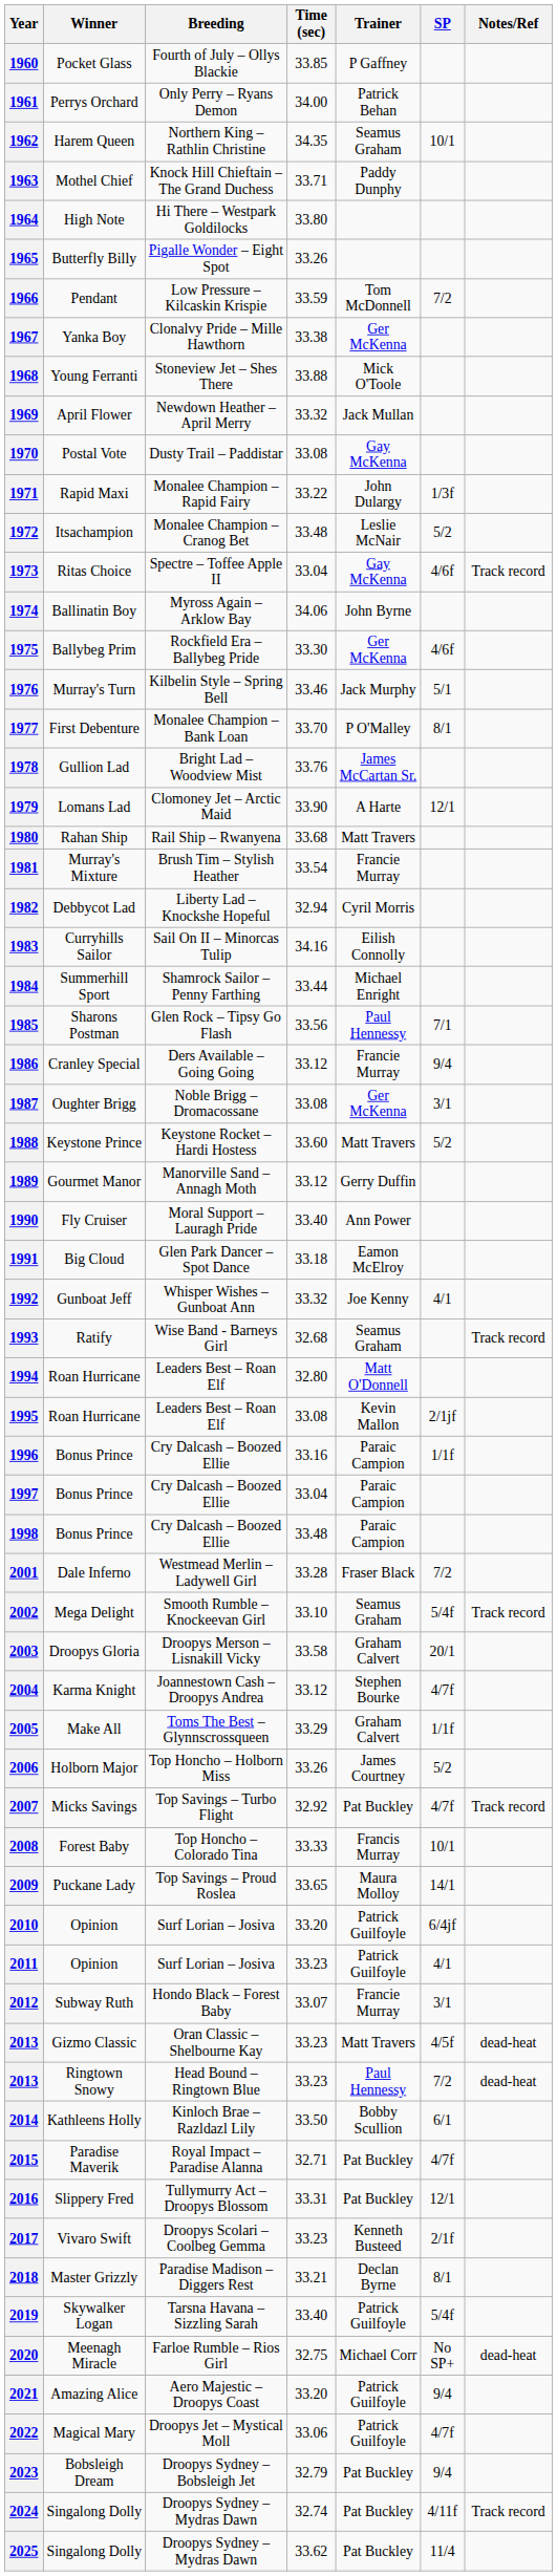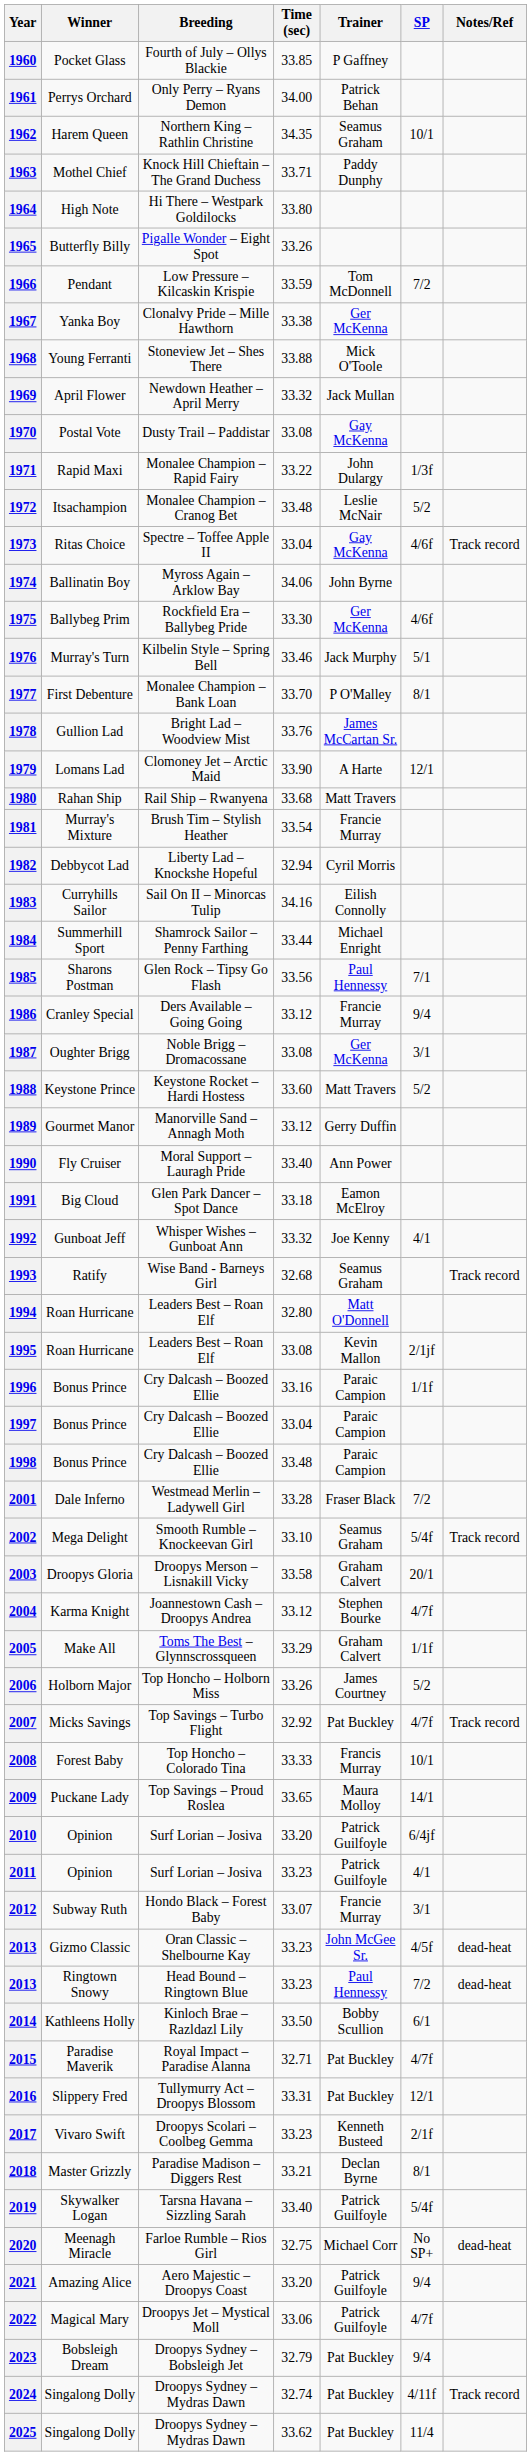 <table class="wikitable" style="text-align:center">
 <tr>
 <th width=50>Year</th>
 <th width=200>Winner</th>
 <th width=300>Breeding</th>
 <th width=100>Time (sec)</th>
 <th width=150>Trainer</th>
 <th width=80><a href='#'>SP</a></th>
 <th width=200>Notes/Ref</th>
 </tr>
 <tr>
 <th><a href='#'>1960</a></th>
 <td>Pocket Glass</td>
 <td>Fourth of July – Ollys Blackie</td>
 <td>33.85</td>
 <td>P Gaffney</td>
 <td></td>
 <td></td>
 </tr>
 <tr>
 <th><a href='#'>1961</a></th>
 <td>Perrys Orchard</td>
 <td>Only Perry – Ryans Demon</td>
 <td>34.00</td>
 <td>Patrick Behan</td>
 <td></td>
 <td></td>
 </tr>
 <tr>
 <th><a href='#'>1962</a></th>
 <td>Harem Queen</td>
 <td>Northern King – Rathlin Christine</td>
 <td>34.35</td>
 <td>Seamus Graham</td>
 <td>10/1</td>
 <td></td>
 </tr>
 <tr>
 <th><a href='#'>1963</a></th>
 <td>Mothel Chief</td>
 <td>Knock Hill Chieftain – The Grand Duchess</td>
 <td>33.71</td>
 <td>Paddy Dunphy</td>
 <td></td>
 <td></td>
 </tr>
 <tr>
 <th><a href='#'>1964</a></th>
 <td>High Note</td>
 <td>Hi There – Westpark Goldilocks</td>
 <td>33.80</td>
 <td></td>
 <td></td>
 <td></td>
 </tr>
 <tr>
 <th><a href='#'>1965</a></th>
 <td>Butterfly Billy</td>
 <td><a href='#'>Pigalle Wonder</a> – Eight Spot</td>
 <td>33.26</td>
 <td></td>
 <td></td>
 <td></td>
 </tr>
 <tr>
 <th><a href='#'>1966</a></th>
 <td>Pendant</td>
 <td>Low Pressure – Kilcaskin Krispie</td>
 <td>33.59</td>
 <td>Tom McDonnell</td>
 <td>7/2</td>
 <td></td>
 </tr>
 <tr>
 <th><a href='#'>1967</a></th>
 <td>Yanka Boy</td>
 <td>Clonalvy Pride – Mille Hawthorn</td>
 <td>33.38</td>
 <td><a href='#'>Ger McKenna</a></td>
 <td></td>
 <td></td>
 </tr>
 <tr>
 <th><a href='#'>1968</a></th>
 <td>Young Ferranti</td>
 <td>Stoneview Jet – Shes There</td>
 <td>33.88</td>
 <td>Mick O'Toole</td>
 <td></td>
 <td></td>
 </tr>
 <tr>
 <th><a href='#'>1969</a></th>
 <td>April Flower</td>
 <td>Newdown Heather – April Merry</td>
 <td>33.32</td>
 <td>Jack Mullan</td>
 <td></td>
 <td></td>
 </tr>
 <tr>
 <th><a href='#'>1970</a></th>
 <td>Postal Vote</td>
 <td>Dusty Trail – Paddistar</td>
 <td>33.08</td>
 <td><a href='#'>Gay McKenna</a></td>
 <td></td>
 <td></td>
 </tr>
 <tr>
 <th><a href='#'>1971</a></th>
 <td>Rapid Maxi</td>
 <td>Monalee Champion – Rapid Fairy</td>
 <td>33.22</td>
 <td>John Dulargy</td>
 <td>1/3f</td>
 <td></td>
 </tr>
 <tr>
 <th><a href='#'>1972</a></th>
 <td>Itsachampion</td>
 <td>Monalee Champion – Cranog Bet</td>
 <td>33.48</td>
 <td>Leslie McNair</td>
 <td>5/2</td>
 <td></td>
 </tr>
 <tr>
 <th><a href='#'>1973</a></th>
 <td>Ritas Choice</td>
 <td>Spectre – Toffee Apple II</td>
 <td>33.04</td>
 <td><a href='#'>Gay McKenna</a></td>
 <td>4/6f</td>
 <td>Track record</td>
 </tr>
 <tr>
 <th><a href='#'>1974</a></th>
 <td>Ballinatin Boy</td>
 <td>Myross Again – Arklow Bay</td>
 <td>34.06</td>
 <td>John Byrne</td>
 <td></td>
 <td></td>
 </tr>
 <tr>
 <th><a href='#'>1975</a></th>
 <td>Ballybeg Prim</td>
 <td>Rockfield Era – Ballybeg Pride</td>
 <td>33.30</td>
 <td><a href='#'>Ger McKenna</a></td>
 <td>4/6f</td>
 <td></td>
 </tr>
 <tr>
 <th><a href='#'>1976</a></th>
 <td>Murray's Turn</td>
 <td>Kilbelin Style – Spring Bell</td>
 <td>33.46</td>
 <td>Jack Murphy</td>
 <td>5/1</td>
 <td></td>
 </tr>
 <tr>
 <th><a href='#'>1977</a></th>
 <td>First Debenture</td>
 <td>Monalee Champion – Bank Loan</td>
 <td>33.70</td>
 <td>P O'Malley</td>
 <td>8/1</td>
 <td></td>
 </tr>
 <tr>
 <th><a href='#'>1978</a></th>
 <td>Gullion Lad</td>
 <td>Bright Lad – Woodview Mist</td>
 <td>33.76</td>
 <td><a href='#'>James McCartan Sr.</a></td>
 <td></td>
 <td></td>
 </tr>
 <tr>
 <th><a href='#'>1979</a></th>
 <td>Lomans Lad</td>
 <td>Clomoney Jet – Arctic Maid</td>
 <td>33.90</td>
 <td>A Harte</td>
 <td>12/1</td>
 <td></td>
 </tr>
 <tr>
 <th><a href='#'>1980</a></th>
 <td>Rahan Ship</td>
 <td>Rail Ship – Rwanyena</td>
 <td>33.68</td>
 <td>Matt Travers</td>
 <td></td>
 <td></td>
 </tr>
 <tr>
 <th><a href='#'>1981</a></th>
 <td>Murray's Mixture</td>
 <td>Brush Tim – Stylish Heather</td>
 <td>33.54</td>
 <td>Francie Murray</td>
 <td></td>
 <td></td>
 </tr>
 <tr>
 <th><a href='#'>1982</a></th>
 <td>Debbycot Lad</td>
 <td>Liberty Lad – Knockshe Hopeful</td>
 <td>32.94</td>
 <td>Cyril Morris</td>
 <td></td>
 <td></td>
 </tr>
 <tr>
 <th><a href='#'>1983</a></th>
 <td>Curryhills Sailor</td>
 <td>Sail On II – Minorcas Tulip</td>
 <td>34.16</td>
 <td>Eilish Connolly</td>
 <td></td>
 <td></td>
 </tr>
 <tr>
 <th><a href='#'>1984</a></th>
 <td>Summerhill Sport</td>
 <td>Shamrock Sailor – Penny Farthing</td>
 <td>33.44</td>
 <td>Michael Enright</td>
 <td></td>
 <td></td>
 </tr>
 <tr>
 <th><a href='#'>1985</a></th>
 <td>Sharons Postman</td>
 <td>Glen Rock – Tipsy Go Flash</td>
 <td>33.56</td>
 <td><a href='#'>Paul Hennessy</a></td>
 <td>7/1</td>
 <td></td>
 </tr>
 <tr>
 <th><a href='#'>1986</a></th>
 <td>Cranley Special</td>
 <td>Ders Available – Going Going</td>
 <td>33.12</td>
 <td>Francie Murray</td>
 <td>9/4</td>
 <td></td>
 </tr>
 <tr>
 <th><a href='#'>1987</a></th>
 <td>Oughter Brigg</td>
 <td>Noble Brigg – Dromacossane</td>
 <td>33.08</td>
 <td><a href='#'>Ger McKenna</a></td>
 <td>3/1</td>
 <td></td>
 </tr>
 <tr>
 <th><a href='#'>1988</a></th>
 <td>Keystone Prince</td>
 <td>Keystone Rocket – Hardi Hostess</td>
 <td>33.60</td>
 <td>Matt Travers</td>
 <td>5/2</td>
 <td></td>
 </tr>
 <tr>
 <th><a href='#'>1989</a></th>
 <td>Gourmet Manor</td>
 <td>Manorville Sand – Annagh Moth</td>
 <td>33.12</td>
 <td>Gerry Duffin</td>
 <td></td>
 <td></td>
 </tr>
 <tr>
 <th><a href='#'>1990</a></th>
 <td>Fly Cruiser</td>
 <td>Moral Support – Lauragh Pride</td>
 <td>33.40</td>
 <td>Ann Power</td>
 <td></td>
 <td></td>
 </tr>
 <tr>
 <th><a href='#'>1991</a></th>
 <td>Big Cloud</td>
 <td>Glen Park Dancer – Spot Dance</td>
 <td>33.18</td>
 <td>Eamon McElroy</td>
 <td></td>
 <td></td>
 </tr>
 <tr>
 <th><a href='#'>1992</a></th>
 <td>Gunboat Jeff</td>
 <td>Whisper Wishes – Gunboat Ann</td>
 <td>33.32</td>
 <td>Joe Kenny</td>
 <td>4/1</td>
 <td></td>
 </tr>
 <tr>
 <th><a href='#'>1993</a></th>
 <td>Ratify</td>
 <td>Wise Band - Barneys Girl</td>
 <td>32.68</td>
 <td>Seamus Graham</td>
 <td></td>
 <td>Track record</td>
 </tr>
 <tr>
 <th><a href='#'>1994</a></th>
 <td>Roan Hurricane</td>
 <td>Leaders Best – Roan Elf</td>
 <td>32.80</td>
 <td><a href='#'>Matt O'Donnell</a></td>
 <td></td>
 <td></td>
 </tr>
 <tr>
 <th><a href='#'>1995</a></th>
 <td>Roan Hurricane</td>
 <td>Leaders Best – Roan Elf</td>
 <td>33.08</td>
 <td>Kevin Mallon</td>
 <td>2/1jf</td>
 <td></td>
 </tr>
 <tr>
 <th><a href='#'>1996</a></th>
 <td>Bonus Prince</td>
 <td>Cry Dalcash – Boozed Ellie</td>
 <td>33.16</td>
 <td>Paraic Campion</td>
 <td>1/1f</td>
 <td></td>
 </tr>
 <tr>
 <th><a href='#'>1997</a></th>
 <td>Bonus Prince</td>
 <td>Cry Dalcash – Boozed Ellie</td>
 <td>33.04</td>
 <td>Paraic Campion</td>
 <td></td>
 <td></td>
 </tr>
 <tr>
 <th><a href='#'>1998</a></th>
 <td>Bonus Prince</td>
 <td>Cry Dalcash – Boozed Ellie</td>
 <td>33.48</td>
 <td>Paraic Campion</td>
 <td></td>
 <td></td>
 </tr>
 <tr>
 <th><a href='#'>2001</a></th>
 <td>Dale Inferno</td>
 <td>Westmead Merlin – Ladywell Girl</td>
 <td>33.28</td>
 <td>Fraser Black</td>
 <td>7/2</td>
 <td></td>
 </tr>
 <tr>
 <th><a href='#'>2002</a></th>
 <td>Mega Delight</td>
 <td>Smooth Rumble – Knockeevan Girl</td>
 <td>33.10</td>
 <td>Seamus Graham</td>
 <td>5/4f</td>
 <td>Track record</td>
 </tr>
 <tr>
 <th><a href='#'>2003</a></th>
 <td>Droopys Gloria</td>
 <td>Droopys Merson – Lisnakill Vicky</td>
 <td>33.58</td>
 <td>Graham Calvert</td>
 <td>20/1</td>
 <td></td>
 </tr>
 <tr>
 <th><a href='#'>2004</a></th>
 <td>Karma Knight</td>
 <td>Joannestown Cash – Droopys Andrea</td>
 <td>33.12</td>
 <td>Stephen Bourke</td>
 <td>4/7f</td>
 <td></td>
 </tr>
 <tr>
 <th><a href='#'>2005</a></th>
 <td>Make All</td>
 <td><a href='#'>Toms The Best</a> – Glynnscrossqueen</td>
 <td>33.29</td>
 <td>Graham Calvert</td>
 <td>1/1f</td>
 <td></td>
 </tr>
 <tr>
 <th><a href='#'>2006</a></th>
 <td>Holborn Major</td>
 <td>Top Honcho – Holborn Miss</td>
 <td>33.26</td>
 <td>James Courtney</td>
 <td>5/2</td>
 <td></td>
 </tr>
 <tr>
 <th><a href='#'>2007</a></th>
 <td>Micks Savings</td>
 <td>Top Savings – Turbo Flight</td>
 <td>32.92</td>
 <td>Pat Buckley</td>
 <td>4/7f</td>
 <td>Track record</td>
 </tr>
 <tr>
 <th><a href='#'>2008</a></th>
 <td>Forest Baby</td>
 <td>Top Honcho – Colorado Tina</td>
 <td>33.33</td>
 <td>Francis Murray</td>
 <td>10/1</td>
 <td></td>
 </tr>
 <tr>
 <th><a href='#'>2009</a></th>
 <td>Puckane Lady</td>
 <td>Top Savings – Proud Roslea</td>
 <td>33.65</td>
 <td>Maura Molloy</td>
 <td>14/1</td>
 <td></td>
 </tr>
 <tr>
 <th><a href='#'>2010</a></th>
 <td> Opinion</td>
 <td>Surf Lorian – Josiva</td>
 <td>33.20</td>
 <td>Patrick Guilfoyle</td>
 <td>6/4jf</td>
 <td></td>
 </tr>
 <tr>
 <th><a href='#'>2011</a></th>
 <td> Opinion</td>
 <td>Surf Lorian – Josiva</td>
 <td>33.23</td>
 <td>Patrick Guilfoyle</td>
 <td>4/1</td>
 <td></td>
 </tr>
 <tr>
 <th><a href='#'>2012</a></th>
 <td>Subway Ruth</td>
 <td>Hondo Black – Forest Baby</td>
 <td>33.07</td>
 <td>Francie Murray</td>
 <td>3/1</td>
 <td></td>
 </tr>
 <tr>
 <th><a href='#'>2013</a></th>
 <td>Gizmo Classic</td>
 <td>Oran Classic – Shelbourne Kay</td>
 <td>33.23</td>
-<td>Matt Travers</td>
+<td><a href='#'>John McGee Sr.</a></td>
 <td>4/5f</td>
 <td>dead-heat</td>
 </tr>
 <tr>
 <th><a href='#'>2013</a></th>
 <td>Ringtown Snowy</td>
 <td>Head Bound – Ringtown Blue</td>
 <td>33.23</td>
 <td><a href='#'>Paul Hennessy</a></td>
 <td>7/2</td>
 <td>dead-heat</td>
 </tr>
 <tr>
 <th><a href='#'>2014</a></th>
 <td>Kathleens Holly</td>
 <td>Kinloch Brae – Razldazl Lily</td>
 <td>33.50</td>
 <td>Bobby Scullion</td>
 <td>6/1</td>
 <td></td>
 </tr>
 <tr>
 <th><a href='#'>2015</a></th>
 <td>Paradise Maverik</td>
 <td>Royal Impact – Paradise Alanna</td>
 <td>32.71</td>
 <td>Pat Buckley</td>
 <td>4/7f</td>
 <td></td>
 </tr>
 <tr>
 <th><a href='#'>2016</a></th>
 <td>Slippery Fred</td>
 <td>Tullymurry Act – Droopys Blossom</td>
 <td>33.31</td>
 <td>Pat Buckley</td>
 <td>12/1</td>
 <td></td>
 </tr>
 <tr>
 <th><a href='#'>2017</a></th>
 <td>Vivaro Swift</td>
 <td>Droopys Scolari – Coolbeg Gemma</td>
 <td>33.23</td>
 <td>Kenneth Busteed</td>
 <td>2/1f</td>
 <td></td>
 </tr>
 <tr>
 <th><a href='#'>2018</a></th>
 <td>Master Grizzly</td>
 <td>Paradise Madison – Diggers Rest</td>
 <td>33.21</td>
 <td>Declan Byrne</td>
 <td>8/1</td>
 <td></td>
 </tr>
 <tr>
 <th><a href='#'>2019</a></th>
 <td>Skywalker Logan</td>
 <td>Tarsna Havana – Sizzling Sarah</td>
 <td>33.40</td>
 <td>Patrick Guilfoyle</td>
 <td>5/4f</td>
 <td></td>
 </tr>
 <tr>
 <th><a href='#'>2020</a></th>
 <td>Meenagh Miracle</td>
 <td>Farloe Rumble – Rios Girl</td>
 <td>32.75</td>
 <td>Michael Corr</td>
 <td>No SP+</td>
 <td>dead-heat</td>
 </tr>
 <tr>
 <th><a href='#'>2021</a></th>
 <td>Amazing Alice</td>
 <td>Aero Majestic – Droopys Coast</td>
 <td>33.20</td>
 <td>Patrick Guilfoyle</td>
 <td>9/4</td>
 <td></td>
 </tr>
 <tr>
 <th><a href='#'>2022</a></th>
 <td>Magical Mary</td>
 <td>Droopys Jet – Mystical Moll</td>
 <td>33.06</td>
 <td>Patrick Guilfoyle</td>
 <td>4/7f</td>
 <td></td>
 </tr>
 <tr>
 <th><a href='#'>2023</a></th>
 <td>Bobsleigh Dream</td>
 <td>Droopys Sydney – Bobsleigh Jet</td>
 <td>32.79</td>
 <td>Pat Buckley</td>
 <td>9/4</td>
 <td></td>
 </tr>
 <tr>
 <th><a href='#'>2024</a></th>
 <td>Singalong Dolly</td>
 <td>Droopys Sydney – Mydras Dawn</td>
 <td>32.74</td>
 <td>Pat Buckley</td>
 <td>4/11f</td>
 <td>Track record</td>
 </tr>
 <tr>
 <th><a href='#'>2025</a></th>
 <td>Singalong Dolly</td>
 <td>Droopys Sydney – Mydras Dawn</td>
 <td>33.62</td>
 <td>Pat Buckley</td>
 <td>11/4</td>
 <td></td>
 </tr>
 </table>
